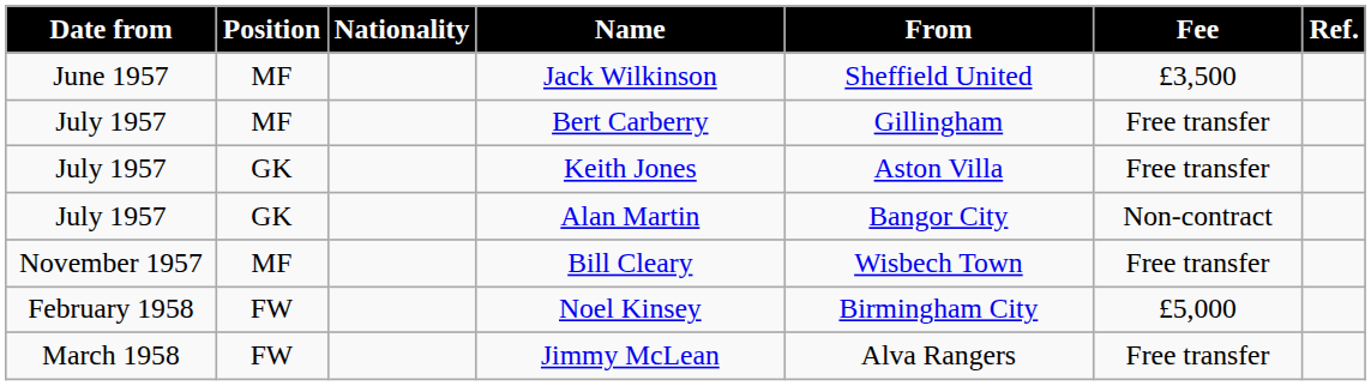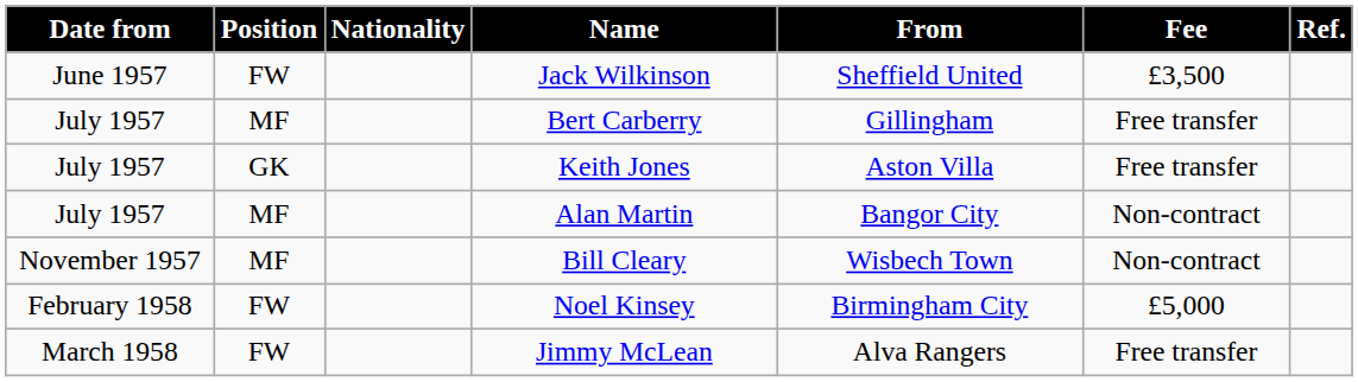 <table class="wikitable" style="text-align:center; font-size:90%; ">
 <tr>
 <th style="background:#000000; color:white; width:100px;">Date from</th>
 <th style="background:#000000; color:white; width:50px;">Position</th>
 <th style="background:#000000; color:white; width:50px;">Nationality</th>
 <th style="background:#000000; color:white; width:150px;">Name</th>
 <th style="background:#000000; color:white; width:150px;">From</th>
 <th style="background:#000000; color:white; width:100px;">Fee</th>
 <th style="background:#000000; color:white; width:25px;">Ref.</th>
 </tr>
 <tr>
 <td>June 1957</td>
-<td>MF</td>
+<td>FW</td>
 <td></td>
 <td><a href='#'>Jack Wilkinson</a></td>
 <td><a href='#'>Sheffield United</a></td>
 <td>£3,500</td>
 <td></td>
 </tr>
 <tr>
 <td>July 1957</td>
 <td>MF</td>
 <td></td>
 <td><a href='#'>Bert Carberry</a></td>
 <td><a href='#'>Gillingham</a></td>
 <td>Free transfer</td>
 <td></td>
 </tr>
 <tr>
 <td>July 1957</td>
 <td>GK</td>
 <td></td>
 <td><a href='#'>Keith Jones</a></td>
 <td><a href='#'>Aston Villa</a></td>
 <td>Free transfer</td>
 <td></td>
 </tr>
 <tr>
 <td>July 1957</td>
-<td>GK</td>
+<td>MF</td>
 <td></td>
 <td><a href='#'>Alan Martin</a></td>
 <td><a href='#'>Bangor City</a></td>
 <td>Non-contract</td>
 <td></td>
 </tr>
 <tr>
 <td>November 1957</td>
 <td>MF</td>
 <td></td>
 <td><a href='#'>Bill Cleary</a></td>
 <td><a href='#'>Wisbech Town</a></td>
-<td>Free transfer</td>
+<td>Non-contract</td>
 <td></td>
 </tr>
 <tr>
 <td>February 1958</td>
 <td>FW</td>
 <td></td>
 <td><a href='#'>Noel Kinsey</a></td>
 <td><a href='#'>Birmingham City</a></td>
 <td>£5,000</td>
 <td></td>
 </tr>
 <tr>
 <td>March 1958</td>
 <td>FW</td>
 <td></td>
 <td><a href='#'>Jimmy McLean</a></td>
 <td>Alva Rangers</td>
 <td>Free transfer</td>
 <td></td>
 </tr>
 </table>
